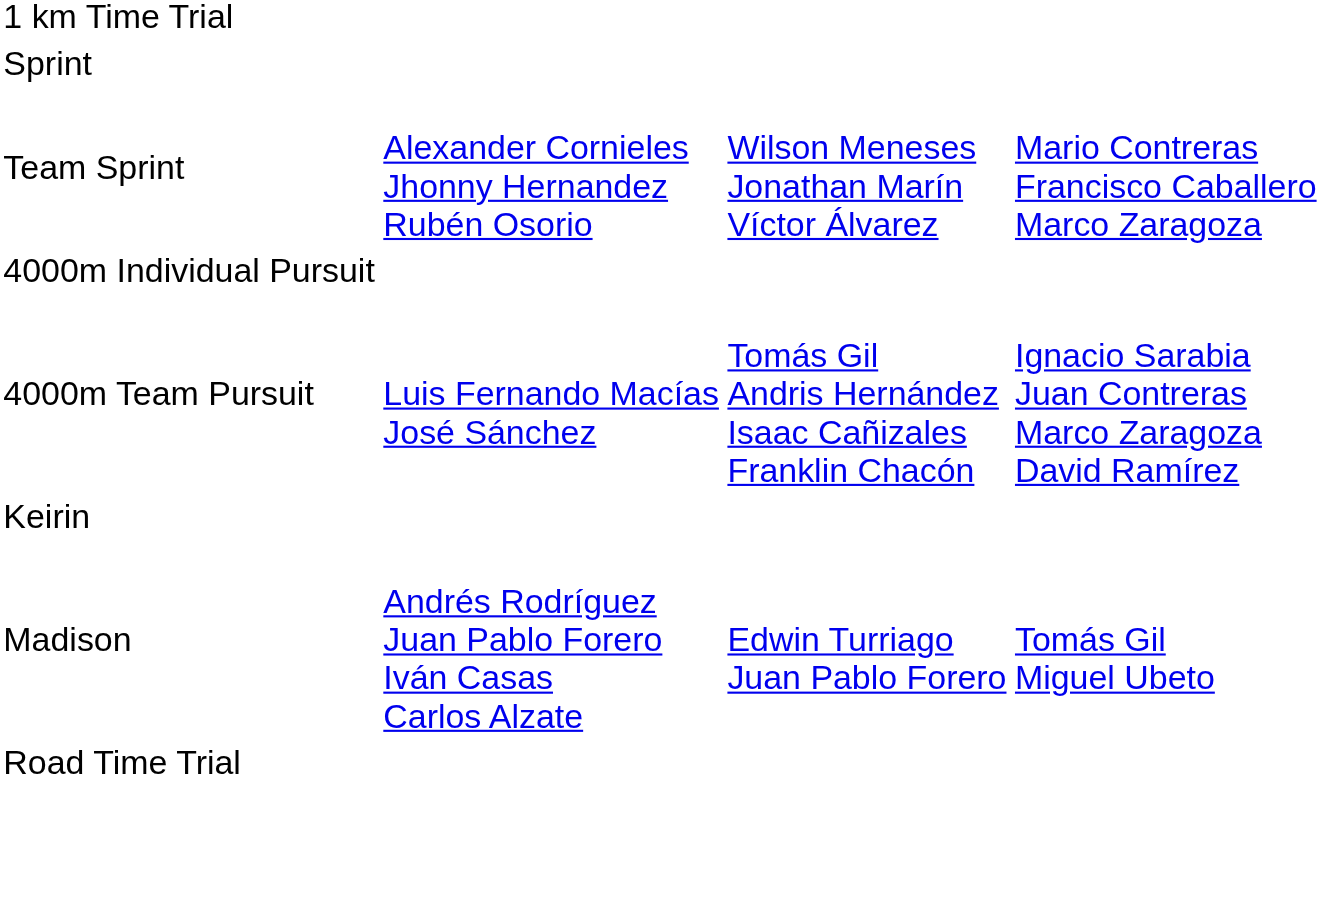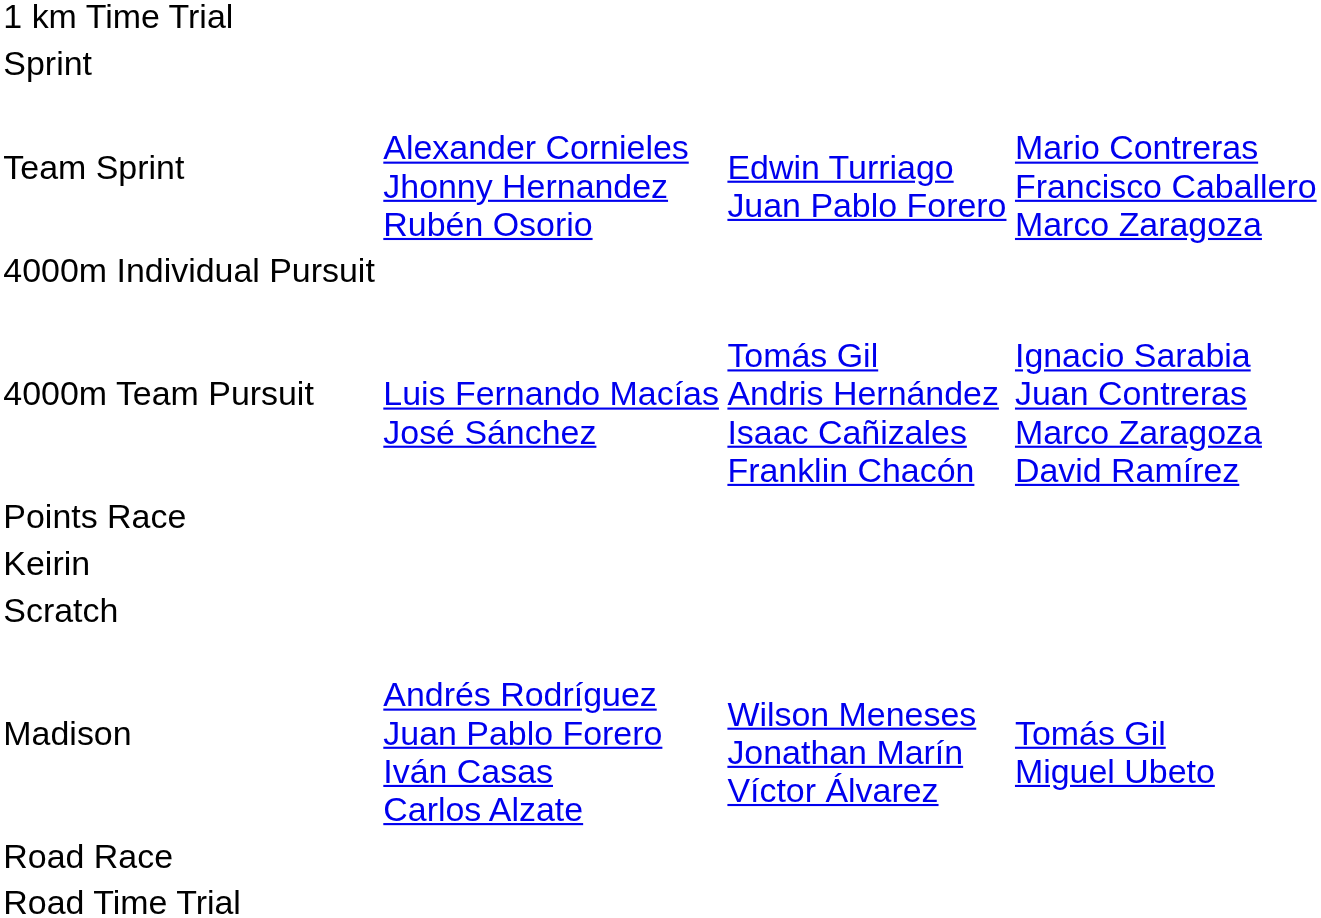 <table>
 <tr>
 <td>1 km Time Trial</td>
 <td></td>
 <td></td>
 <td></td>
 </tr>
 <tr>
 <td>Sprint</td>
 <td></td>
 <td></td>
 <td></td>
 </tr>
 <tr>
 <td>Team Sprint</td>
 <td><br><a href='#'>Alexander Cornieles</a><br><a href='#'>Jhonny Hernandez</a><br><a href='#'>Rubén Osorio</a></td>
-<td><br><a href='#'>Wilson Meneses</a><br><a href='#'>Jonathan Marín</a><br><a href='#'>Víctor Álvarez</a></td>
+<td><br><a href='#'>Edwin Turriago</a><br><a href='#'>Juan Pablo Forero</a></td>
 <td><br><a href='#'>Mario Contreras</a><br><a href='#'>Francisco Caballero</a><br><a href='#'>Marco Zaragoza</a></td>
 </tr>
 <tr>
 <td>4000m Individual Pursuit</td>
 <td></td>
 <td></td>
 <td></td>
 </tr>
 <tr>
 <td>4000m Team Pursuit</td>
 <td><br><a href='#'>Luis Fernando Macías</a><br><a href='#'>José Sánchez</a></td>
 <td><br><a href='#'>Tomás Gil</a><br><a href='#'>Andris Hernández</a><br><a href='#'>Isaac Cañizales</a><br><a href='#'>Franklin Chacón</a></td>
 <td><br><a href='#'>Ignacio Sarabia</a><br><a href='#'>Juan Contreras</a><br><a href='#'>Marco Zaragoza</a><br><a href='#'>David Ramírez</a></td>
 </tr>
 <tr>
+<td>Points Race</td>
+<td></td>
+<td></td>
+<td></td>
+</tr>
+<tr>
 <td>Keirin</td>
+<td></td>
+<td></td>
+<td></td>
+</tr>
+<tr>
+<td>Scratch</td>
 <td></td>
 <td></td>
 <td></td>
 </tr>
 <tr>
 <td>Madison</td>
 <td><br><a href='#'>Andrés Rodríguez</a><br><a href='#'>Juan Pablo Forero</a><br><a href='#'>Iván Casas</a><br><a href='#'>Carlos Alzate</a></td>
-<td><br><a href='#'>Edwin Turriago</a><br><a href='#'>Juan Pablo Forero</a></td>
+<td><br><a href='#'>Wilson Meneses</a><br><a href='#'>Jonathan Marín</a><br><a href='#'>Víctor Álvarez</a></td>
 <td><br><a href='#'>Tomás Gil</a><br><a href='#'>Miguel Ubeto</a></td>
+</tr>
+<tr>
+<td>Road Race</td>
+<td></td>
+<td></td>
+<td></td>
 </tr>
 <tr>
 <td>Road Time Trial</td>
 <td></td>
 <td></td>
 <td></td>
 </tr>
 </table>
